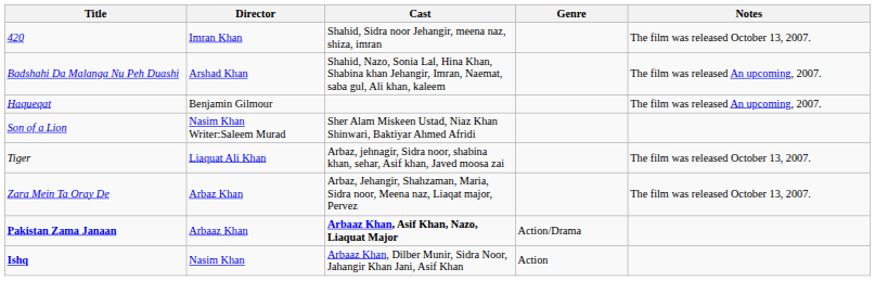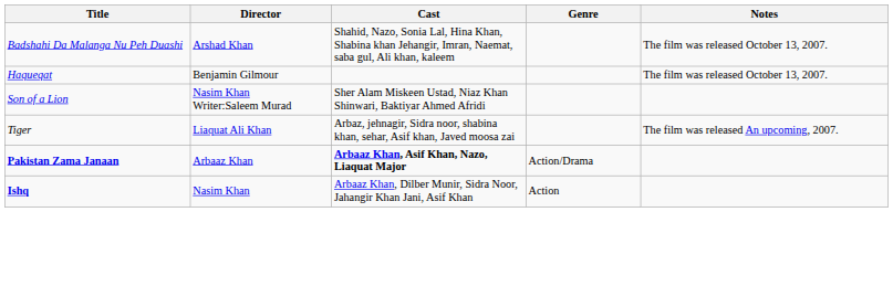 <table class="wikitable">
 <tr>
 <th width=21%>Title</th>
 <th width=16%>Director</th>
 <th width=22%>Cast</th>
 <th width=13%>Genre</th>
 <th width=28%>Notes</th>
 </tr>
 <tr>
-<td><em><a href='#'>420</a></em></td>
-<td><a href='#'>Imran Khan</a></td>
-<td>Shahid, Sidra noor Jehangir, meena naz, shiza, imran</td>
-<td></td>
-<td>The film was released October 13, 2007.</td>
-</tr>
-<tr>
 <td><em><a href='#'>Badshahi Da Malanga Nu Peh Duashi</a></em></td>
 <td><a href='#'>Arshad Khan</a></td>
 <td>Shahid, Nazo, Sonia Lal, Hina Khan, Shabina khan Jehangir, Imran, Naemat, saba gul, Ali khan, kaleem</td>
 <td></td>
-<td>The film was released <a href='#'>An upcoming</a>, 2007.</td>
+<td>The film was released October 13, 2007.</td>
 </tr>
 <tr>
 <td><em><a href='#'>Haqueqat</a></em></td>
 <td>Benjamin Gilmour</td>
 <td></td>
 <td></td>
-<td>The film was released <a href='#'>An upcoming</a>, 2007.</td>
+<td>The film was released October 13, 2007.</td>
 </tr>
 <tr>
 <td><em><a href='#'>Son of a Lion</a></em></td>
 <td><a href='#'>Nasim Khan</a><br>Writer:Saleem Murad</td>
 <td>Sher Alam Miskeen Ustad, Niaz Khan Shinwari, Baktiyar Ahmed Afridi</td>
 <td></td>
 <td></td>
 </tr>
 <tr>
 <td><em>Tiger</em></td>
 <td><a href='#'>Liaquat Ali Khan</a></td>
 <td>Arbaz, jehnagir, Sidra noor, shabina khan, sehar, Asif khan, Javed moosa zai</td>
 <td></td>
-<td>The film was released October 13, 2007.</td>
-</tr>
-<tr>
-<td><em><a href='#'>Zara Mein Ta Oray De</a></em></td>
-<td><a href='#'>Arbaz Khan</a></td>
-<td>Arbaz, Jehangir, Shahzaman, Maria, Sidra noor, Meena naz, Liaqat major, Pervez</td>
-<td></td>
-<td>The film was released October 13, 2007.</td>
+<td>The film was released <a href='#'>An upcoming</a>, 2007.</td>
 </tr>
 <tr>
 <td><strong><a href='#'>Pakistan Zama Janaan</a></strong></td>
 <td><a href='#'>Arbaaz Khan</a></td>
 <td><strong><a href='#'>Arbaaz Khan</a>, Asif Khan, Nazo, Liaquat Major</strong></td>
 <td>Action/Drama</td>
 <td></td>
 </tr>
 <tr>
 <td><strong><a href='#'>Ishq</a></strong></td>
 <td><a href='#'>Nasim Khan</a></td>
 <td><a href='#'>Arbaaz Khan</a>, Dilber Munir, Sidra Noor, Jahangir Khan Jani, Asif Khan</td>
 <td>Action</td>
 <td></td>
 </tr>
 </table>
